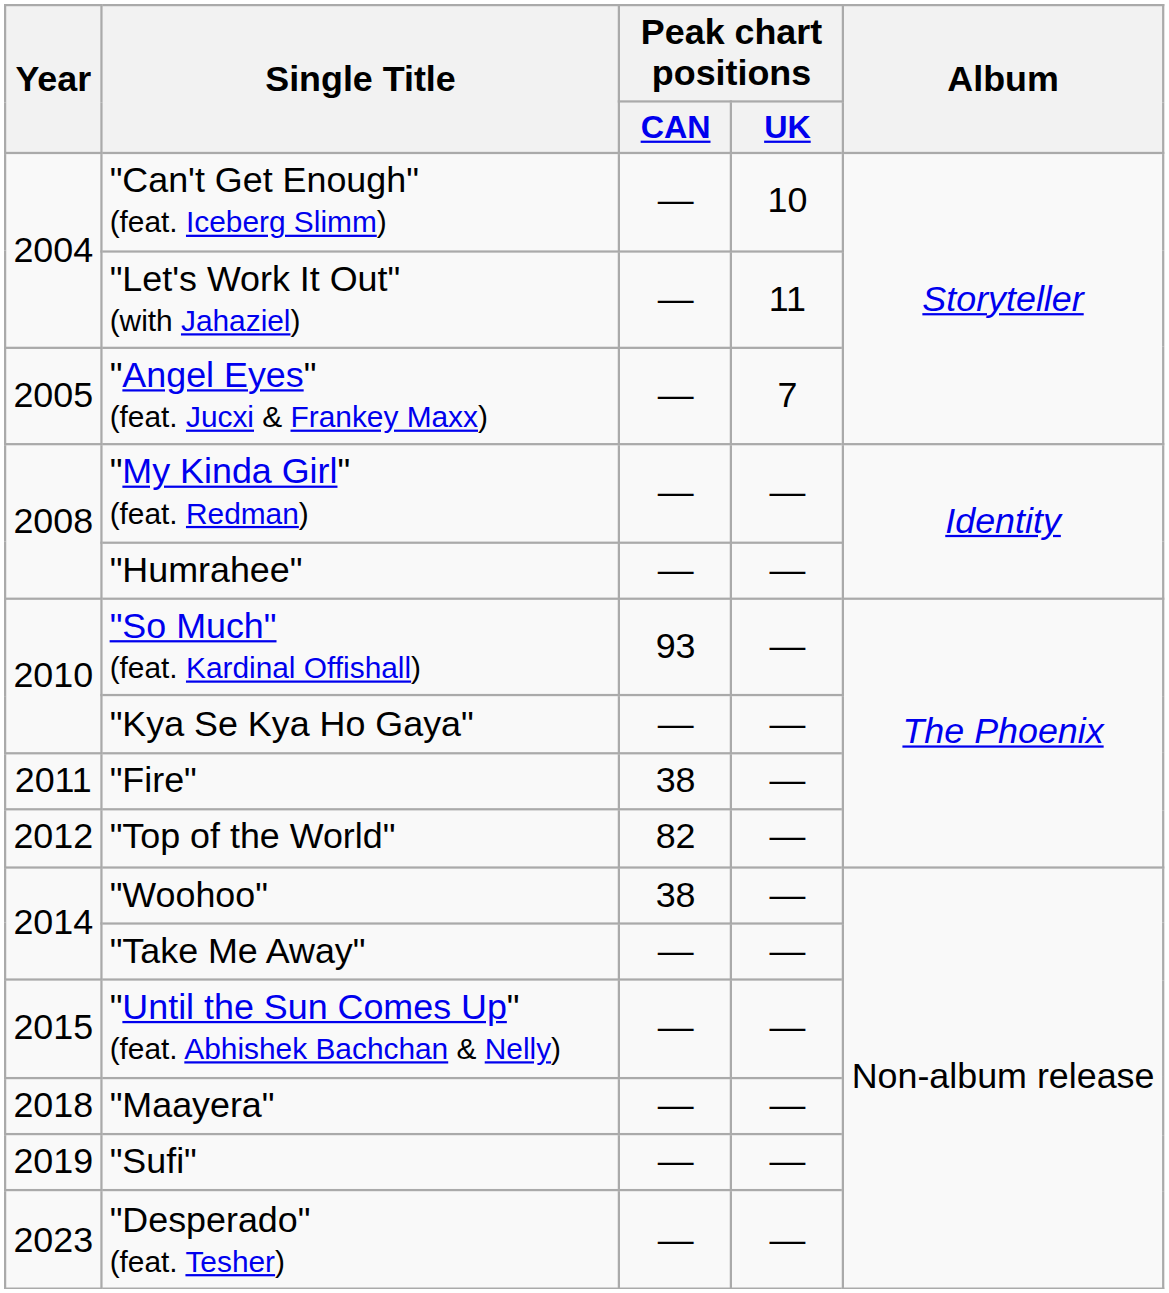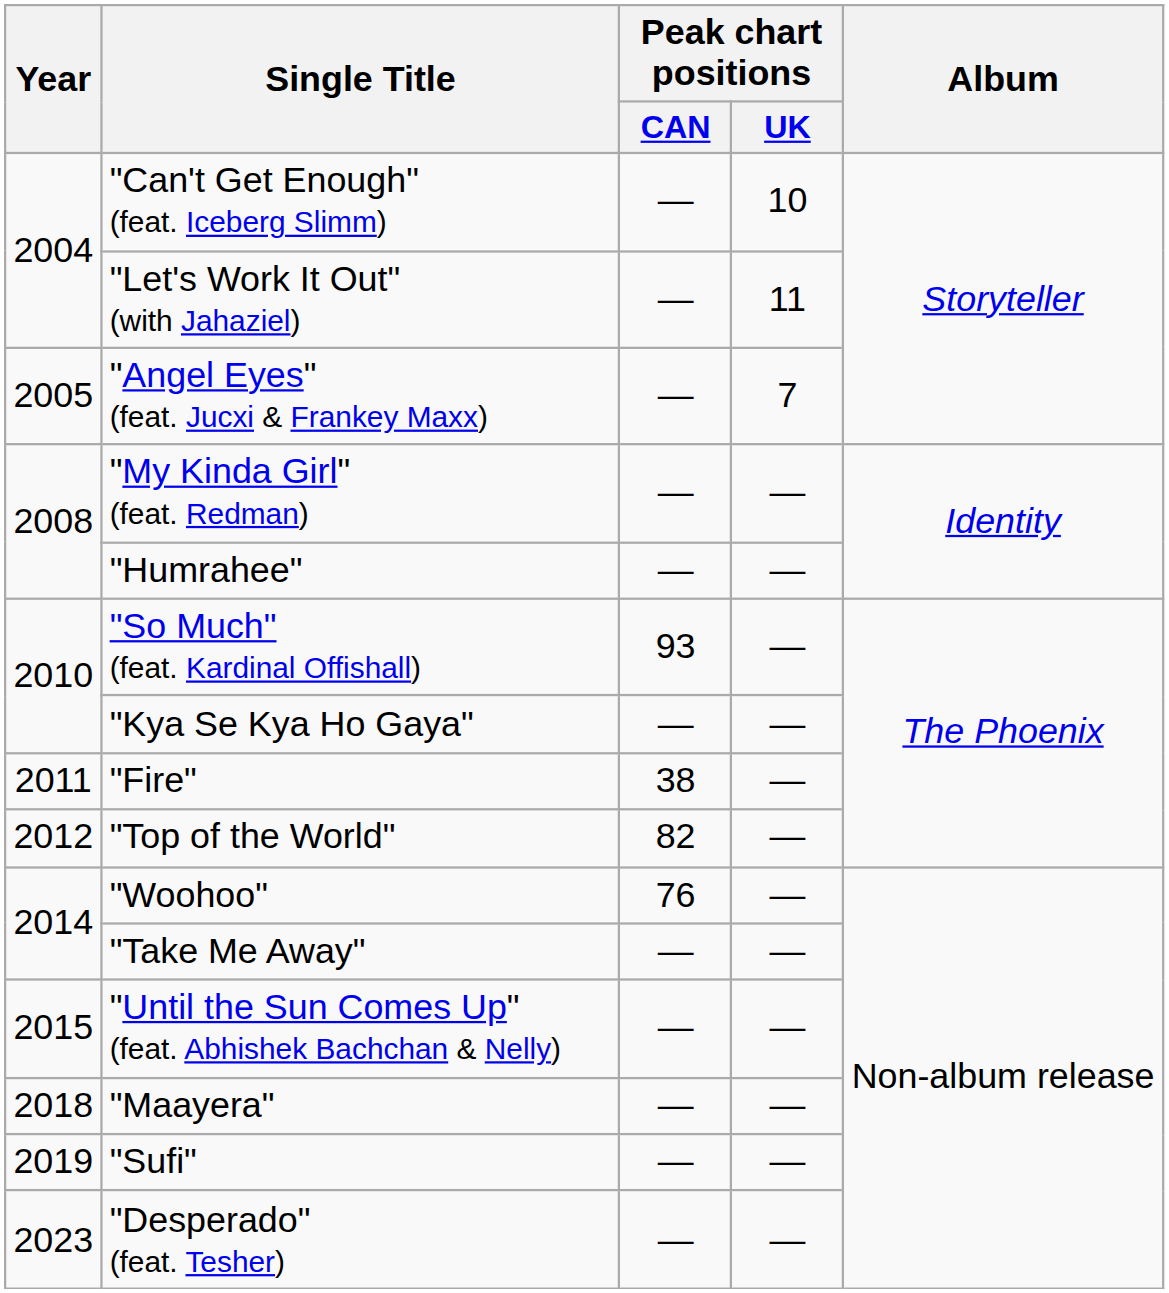 <table class="wikitable plainrowheaders" style="text-align:center;">
 <tr>
 <th scope="col" rowspan="2">Year</th>
 <th scope="col" rowspan="2" style="width:14em;">Single Title</th>
 <th scope="col" colspan="2">Peak chart positions</th>
 <th scope="col" rowspan="2">Album</th>
 </tr>
 <tr>
 <th scope="col" style="width:3em;font-size:90%;"><a href='#'>CAN</a></th>
 <th scope="col" style="width:3em;font-size:90%;"><a href='#'>UK</a></th>
 </tr>
 <tr>
 <td rowspan="2">2004</td>
 <td align="left">"Can't Get Enough"<br><small>(feat. <a href='#'>Iceberg Slimm</a>)</small></td>
 <td align="center">—</td>
 <td align="center">10</td>
 <td rowspan="3"><em><a href='#'>Storyteller</a></em></td>
 </tr>
 <tr>
 <td align="left">"Let's Work It Out"<br><small>(with <a href='#'>Jahaziel</a>)</small></td>
 <td align="center">—</td>
 <td align="center">11</td>
 </tr>
 <tr>
 <td>2005</td>
 <td align="left">"<a href='#'>Angel Eyes</a>" <br><small>(feat. <a href='#'>Jucxi</a> & <a href='#'>Frankey Maxx</a>)</small></td>
 <td align="center">—</td>
 <td align="center">7</td>
 </tr>
 <tr>
 <td rowspan="2">2008</td>
 <td align="left">"<a href='#'>My Kinda Girl</a>" <br><small>(feat. <a href='#'>Redman</a>)</small></td>
 <td align="center">—</td>
 <td align="center">—</td>
 <td rowspan="2"><em><a href='#'>Identity</a></em></td>
 </tr>
 <tr>
 <td align="left">"Humrahee"</td>
 <td align="center">—</td>
 <td align="center">—</td>
 </tr>
 <tr>
 <td rowspan="2">2010</td>
 <td align="left"><a href='#'>"So Much"</a> <br><small>(feat. <a href='#'>Kardinal Offishall</a>)</small></td>
 <td align="center">93</td>
 <td align="center">—</td>
 <td rowspan="4"><em><a href='#'>The Phoenix</a></em></td>
 </tr>
 <tr>
 <td align="left">"Kya Se Kya Ho Gaya"</td>
 <td align="center">—</td>
 <td align="center">—</td>
 </tr>
 <tr>
 <td rowspan="1">2011</td>
 <td align="left">"Fire"</td>
 <td align="center">38</td>
 <td align="center">—</td>
 </tr>
 <tr>
 <td rowspan=1>2012</td>
 <td align="left">"Top of the World"</td>
 <td align="center">82</td>
 <td align="center">—</td>
 </tr>
 <tr>
 <td rowspan=2>2014</td>
 <td align="left">"Woohoo"</td>
-<td align="center">38</td>
+<td align="center">76</td>
 <td align="center">—</td>
 <td align="center" rowspan="6">Non-album release</td>
 </tr>
 <tr>
 <td align="left">"Take Me Away"</td>
 <td align="center">—</td>
 <td align="center">—</td>
 </tr>
 <tr>
 <td rowspan=1>2015</td>
 <td align="left">"<a href='#'>Until the Sun Comes Up</a>" <br><small>(feat. <a href='#'>Abhishek Bachchan</a> & <a href='#'>Nelly</a>)</small></td>
 <td align="center">—</td>
 <td align="center">—</td>
 </tr>
 <tr>
 <td rowspan=1>2018</td>
 <td align="left">"Maayera"</td>
 <td align="center">—</td>
 <td align="center">—</td>
 </tr>
 <tr>
 <td>2019</td>
 <td align="left">"Sufi"</td>
 <td align="center">—</td>
 <td align="center">—</td>
 </tr>
 <tr>
 <td rowspan=1>2023</td>
 <td align="left">"Desperado" <br><small>(feat. <a href='#'>Tesher</a>)</small></td>
 <td align="center">—</td>
 <td align="center">—</td>
 </tr>
 </table>
